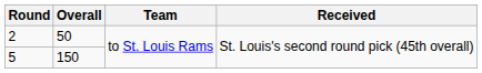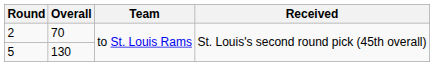 <table class="wikitable" style="margin:auto;">
 <tr>
 <th>Round</th>
 <th>Overall</th>
 <th>Team</th>
 <th>Received</th>
 </tr>
 <tr>
 <td>2</td>
-<td>50</td>
+<td>70</td>
 <td rowspan="2">to <a href='#'>St. Louis Rams</a></td>
 <td rowspan="2">St. Louis's second round pick (45th overall)</td>
 </tr>
 <tr>
 <td>5</td>
-<td>150</td>
+<td>130</td>
 </tr>
 </table>
